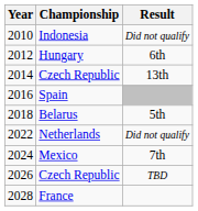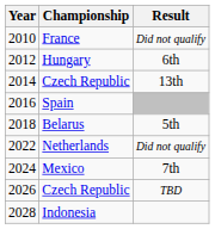 <table class="wikitable" style="text-align:center">
 <tr>
 <th>Year</th>
 <th>Championship</th>
 <th>Result</th>
 </tr>
 <tr>
 <td>2010</td>
-<td align=left> <a href='#'>Indonesia</a></td>
+<td align=left> <a href='#'>France</a></td>
 <td><small><em>Did not qualify</em></small></td>
 </tr>
 <tr>
 <td>2012</td>
 <td align=left> <a href='#'>Hungary</a></td>
 <td>6th</td>
 </tr>
 <tr>
 <td>2014</td>
 <td align=left> <a href='#'>Czech Republic</a></td>
 <td>13th</td>
 </tr>
 <tr>
 <td>2016</td>
 <td align=left> <a href='#'>Spain</a></td>
 <td bgcolor=silver></td>
 </tr>
 <tr>
 <td>2018</td>
 <td align=left> <a href='#'>Belarus</a></td>
 <td>5th</td>
 </tr>
 <tr>
 <td>2022</td>
 <td align=left> <a href='#'>Netherlands</a></td>
 <td><small><em>Did not qualify</em></small></td>
 </tr>
 <tr>
 <td>2024</td>
 <td align=left> <a href='#'>Mexico</a></td>
 <td>7th</td>
 </tr>
 <tr>
 <td>2026</td>
 <td align=left> <a href='#'>Czech Republic</a></td>
 <td><small><em>TBD</em></small></td>
 </tr>
 <tr>
 <td>2028</td>
-<td align=left> <a href='#'>France</a></td>
+<td align=left> <a href='#'>Indonesia</a></td>
 </tr>
 </table>
